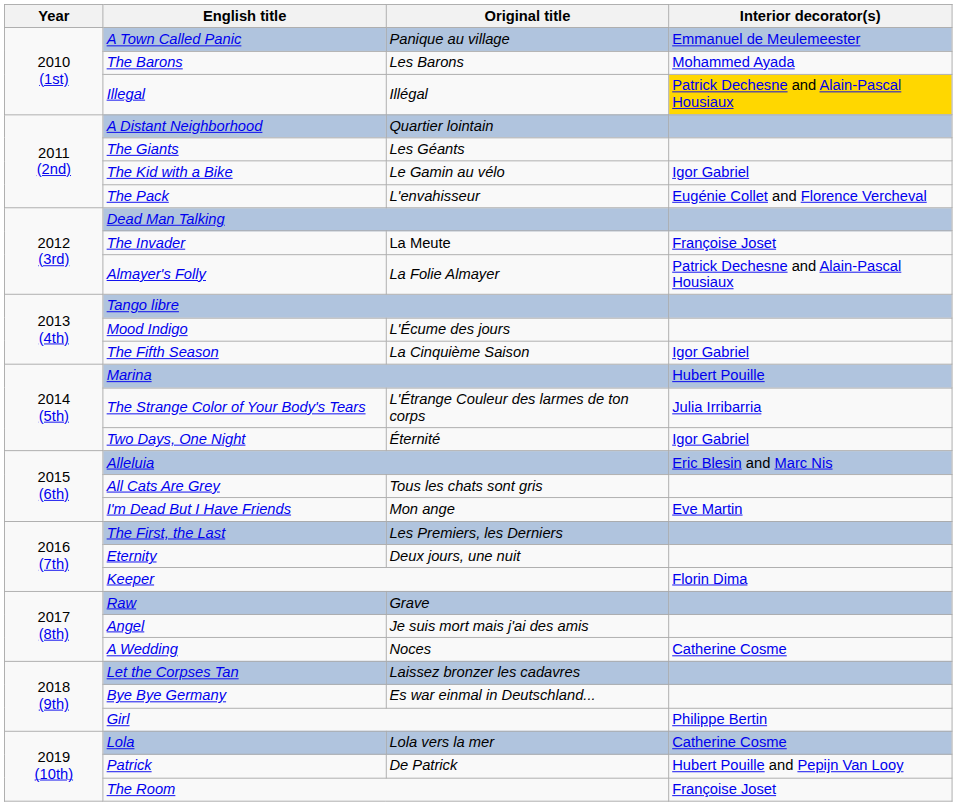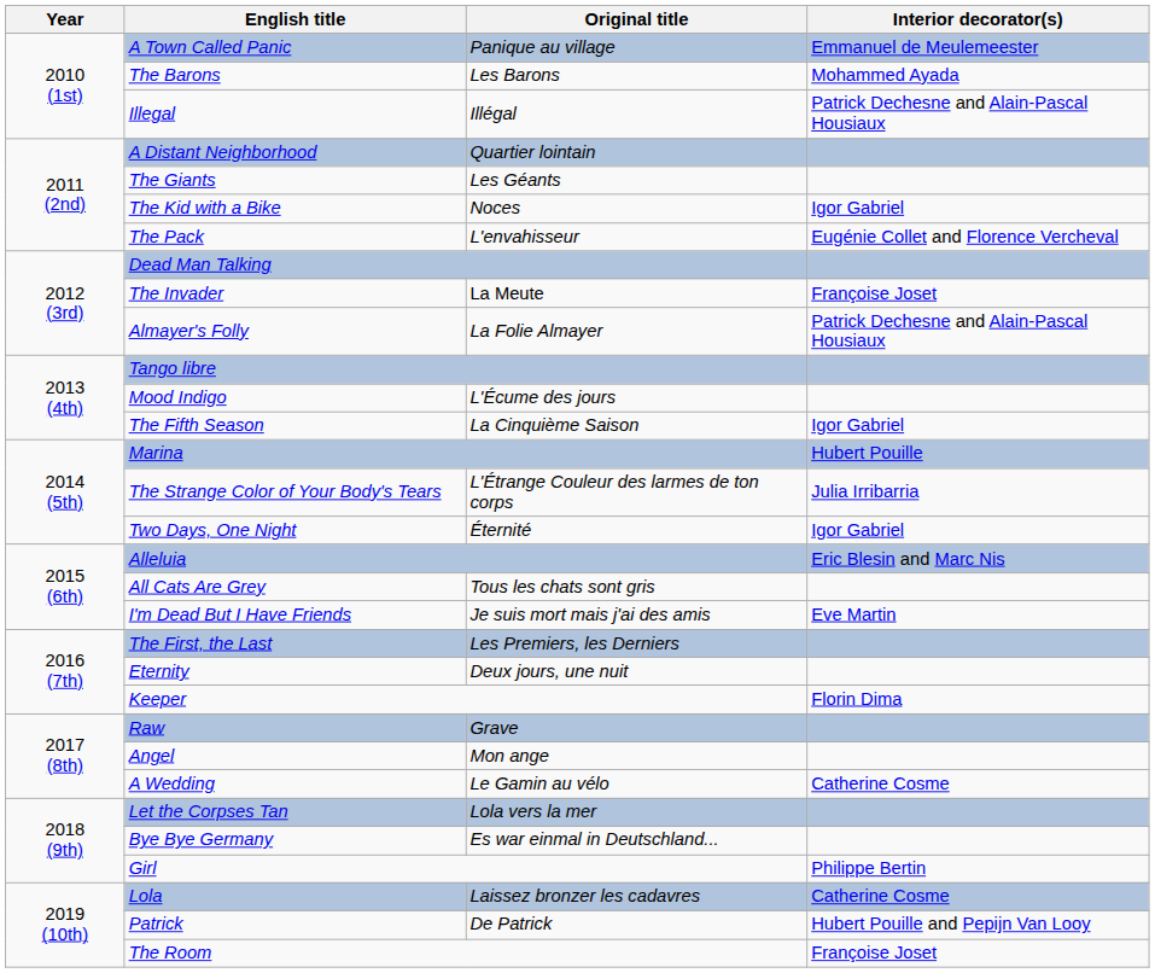 <table class="wikitable">
 <tr>
 <th width="100"><strong>Year</strong></th>
 <th width="300"><strong>English title</strong></th>
 <th width="300"><strong>Original title</strong></th>
 <th width="300"><strong>Interior decorator(s)</strong></th>
 </tr>
 <tr>
 <td rowspan="3" style="text-align:center;">2010<br><a href='#'>(1st)</a></td>
 <td style="background:#B0C4DE;"><em><a href='#'>A Town Called Panic</a></em></td>
 <td style="background:#B0C4DE;"><em>Panique au village</em></td>
 <td style="background:#B0C4DE;"><a href='#'>Emmanuel de Meulemeester</a></td>
 </tr>
 <tr>
 <td><em><a href='#'>The Barons</a></em></td>
 <td><em>Les Barons</em></td>
 <td><a href='#'>Mohammed Ayada</a></td>
 </tr>
 <tr>
 <td><em><a href='#'>Illegal</a></em></td>
 <td><em>Illégal</em></td>
-<td style="background: gold;"><a href='#'>Patrick Dechesne</a> and <a href='#'>Alain-Pascal Housiaux</a></td>
+<td><a href='#'>Patrick Dechesne</a> and <a href='#'>Alain-Pascal Housiaux</a></td>
 </tr>
 <tr>
 <td rowspan="4" style="text-align:center;">2011<br><a href='#'>(2nd)</a></td>
 <td style="background:#B0C4DE;"><em><a href='#'>A Distant Neighborhood</a></em></td>
 <td style="background:#B0C4DE;"><em>Quartier lointain</em></td>
 <td style="background:#B0C4DE;"></td>
 </tr>
 <tr>
 <td><em><a href='#'>The Giants</a></em></td>
 <td><em>Les Géants</em></td>
 <td></td>
 </tr>
 <tr>
 <td><em><a href='#'>The Kid with a Bike</a></em></td>
-<td><em>Le Gamin au vélo</em></td>
+<td><em>Noces</em></td>
 <td><a href='#'>Igor Gabriel</a></td>
 </tr>
 <tr>
 <td><em><a href='#'>The Pack</a></em></td>
 <td><em>L'envahisseur</em></td>
 <td><a href='#'>Eugénie Collet</a> and <a href='#'>Florence Vercheval</a></td>
 </tr>
 <tr>
 <td rowspan="3" style="text-align:center;">2012<br><a href='#'>(3rd)</a></td>
 <td style="background:#B0C4DE;" colspan="2"><em><a href='#'>Dead Man Talking</a></em></td>
 <td style="background:#B0C4DE;"></td>
 </tr>
 <tr>
 <td><em><a href='#'>The Invader</a></em></td>
 <td>La Meute</td>
 <td><a href='#'>Françoise Joset</a></td>
 </tr>
 <tr>
 <td><em><a href='#'>Almayer's Folly</a></em></td>
 <td><em>La Folie Almayer</em></td>
 <td><a href='#'>Patrick Dechesne</a> and <a href='#'>Alain-Pascal Housiaux</a></td>
 </tr>
 <tr>
 <td rowspan="3" style="text-align:center;">2013<br><a href='#'>(4th)</a></td>
 <td style="background:#B0C4DE;" colspan="2"><em><a href='#'>Tango libre</a></em></td>
 <td style="background:#B0C4DE;"></td>
 </tr>
 <tr>
 <td><em><a href='#'>Mood Indigo</a></em></td>
 <td><em>L'Écume des jours</em></td>
 <td></td>
 </tr>
 <tr>
 <td><em><a href='#'>The Fifth Season</a></em></td>
 <td><em>La Cinquième Saison</em></td>
 <td><a href='#'>Igor Gabriel</a></td>
 </tr>
 <tr>
 <td rowspan="3" style="text-align:center;">2014<br><a href='#'>(5th)</a></td>
 <td style="background:#B0C4DE;" colspan="2"><em><a href='#'>Marina</a></em></td>
 <td style="background:#B0C4DE;"><a href='#'>Hubert Pouille</a></td>
 </tr>
 <tr>
 <td><em><a href='#'>The Strange Color of Your Body's Tears</a></em></td>
 <td><em>L'Étrange Couleur des larmes de ton corps</em></td>
 <td><a href='#'>Julia Irribarria</a></td>
 </tr>
 <tr>
 <td><em><a href='#'>Two Days, One Night</a></em></td>
 <td><em>Éternité</em></td>
 <td><a href='#'>Igor Gabriel</a></td>
 </tr>
 <tr>
 <td rowspan="3" style="text-align:center;">2015<br><a href='#'>(6th)</a></td>
 <td style="background:#B0C4DE;" colspan="2"><em><a href='#'>Alleluia</a></em></td>
 <td style="background:#B0C4DE;"><a href='#'>Eric Blesin</a> and <a href='#'>Marc Nis</a></td>
 </tr>
 <tr>
 <td><em><a href='#'>All Cats Are Grey</a></em></td>
 <td><em>Tous les chats sont gris</em></td>
 <td></td>
 </tr>
 <tr>
 <td><em><a href='#'>I'm Dead But I Have Friends</a></em></td>
-<td><em>Mon ange</em></td>
+<td><em>Je suis mort mais j'ai des amis</em></td>
 <td><a href='#'>Eve Martin</a></td>
 </tr>
 <tr>
 <td rowspan="3" style="text-align:center;">2016<br><a href='#'>(7th)</a></td>
 <td style="background:#B0C4DE;"><em><a href='#'>The First, the Last</a></em></td>
 <td style="background:#B0C4DE;"><em>Les Premiers, les Derniers</em></td>
 <td style="background:#B0C4DE;"></td>
 </tr>
 <tr>
 <td><em><a href='#'>Eternity</a></em></td>
 <td><em>Deux jours, une nuit</em></td>
 <td></td>
 </tr>
 <tr>
 <td colspan="2"><em><a href='#'>Keeper</a></em></td>
 <td><a href='#'>Florin Dima</a></td>
 </tr>
 <tr>
 <td rowspan="3" style="text-align:center;">2017<br><a href='#'>(8th)</a></td>
 <td style="background:#B0C4DE;"><em><a href='#'>Raw</a></em></td>
 <td style="background:#B0C4DE;"><em>Grave</em></td>
 <td style="background:#B0C4DE;"></td>
 </tr>
 <tr>
 <td><em><a href='#'>Angel</a></em></td>
-<td><em>Je suis mort mais j'ai des amis</em></td>
+<td><em>Mon ange</em></td>
 <td></td>
 </tr>
 <tr>
 <td><em><a href='#'>A Wedding</a></em></td>
-<td><em>Noces</em></td>
+<td><em>Le Gamin au vélo</em></td>
 <td><a href='#'>Catherine Cosme</a></td>
 </tr>
 <tr>
 <td rowspan="3" style="text-align:center;">2018<br><a href='#'>(9th)</a></td>
 <td style="background:#B0C4DE;"><em><a href='#'>Let the Corpses Tan</a></em></td>
-<td style="background:#B0C4DE;"><em>Laissez bronzer les cadavres</em></td>
+<td style="background:#B0C4DE;"><em>Lola vers la mer</em></td>
 <td style="background:#B0C4DE;"></td>
 </tr>
 <tr>
 <td><em><a href='#'>Bye Bye Germany</a></em></td>
 <td><em>Es war einmal in Deutschland...</em></td>
 <td></td>
 </tr>
 <tr>
 <td colspan="2"><em><a href='#'>Girl</a></em></td>
 <td><a href='#'>Philippe Bertin</a></td>
 </tr>
 <tr>
 <td rowspan="3" style="text-align:center;">2019<br><a href='#'>(10th)</a></td>
 <td style="background:#B0C4DE;"><em><a href='#'>Lola</a></em></td>
-<td style="background:#B0C4DE;"><em>Lola vers la mer</em></td>
+<td style="background:#B0C4DE;"><em>Laissez bronzer les cadavres</em></td>
 <td style="background:#B0C4DE;"><a href='#'>Catherine Cosme</a></td>
 </tr>
 <tr>
 <td><em><a href='#'>Patrick</a></em></td>
 <td><em>De Patrick</em></td>
 <td><a href='#'>Hubert Pouille</a> and <a href='#'>Pepijn Van Looy</a></td>
 </tr>
 <tr>
 <td colspan="2"><em><a href='#'>The Room</a></em></td>
 <td><a href='#'>Françoise Joset</a></td>
 </tr>
 </table>
